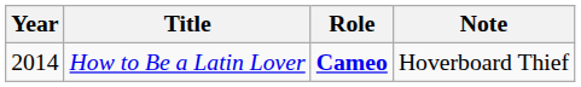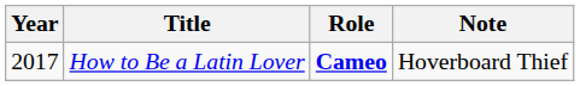 <table class="wikitable">
 <tr>
 <th>Year</th>
 <th>Title</th>
 <th>Role</th>
 <th>Note</th>
 </tr>
 <tr>
-<td>2014</td>
+<td>2017</td>
 <td><em><a href='#'>How to Be a Latin Lover</a></em></td>
 <td><strong><a href='#'>Cameo</a></strong></td>
 <td>Hoverboard Thief</td>
 </tr>
 </table>
